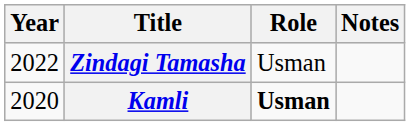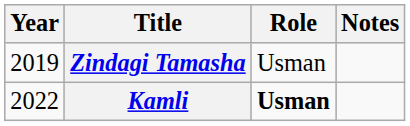 <table class="wikitable plainrowheaders">
 <tr>
 <th>Year</th>
 <th>Title</th>
 <th>Role</th>
 <th>Notes</th>
 </tr>
 <tr>
-<td>2022</td>
+<td>2019</td>
 <th scope=row><em><a href='#'>Zindagi Tamasha</a></em></th>
 <td>Usman</td>
 <td></td>
 </tr>
 <tr>
-<td>2020</td>
+<td>2022</td>
 <th scope=row><em><a href='#'>Kamli</a></em></th>
 <td><strong>Usman</strong></td>
 <td></td>
 </tr>
 </table>
